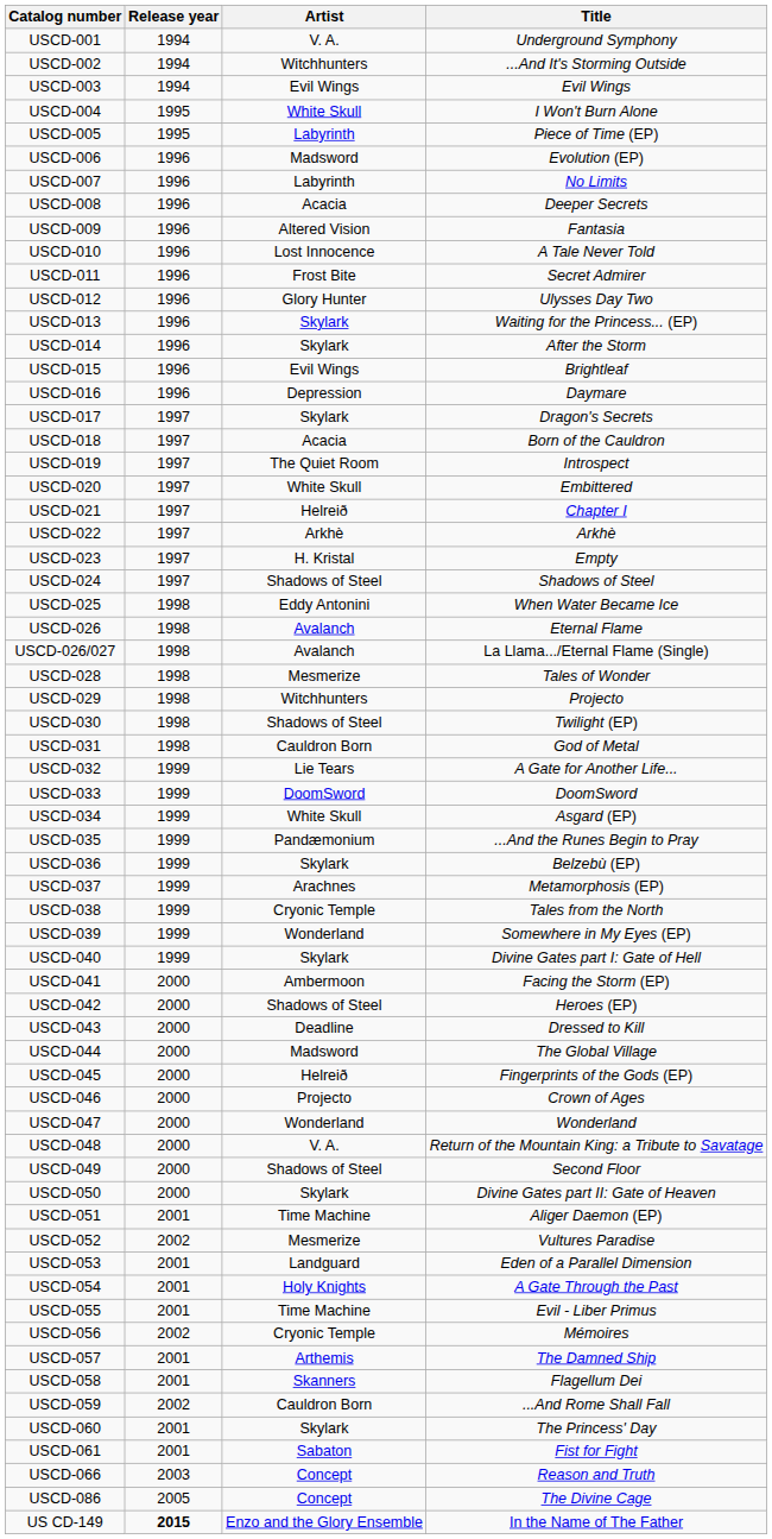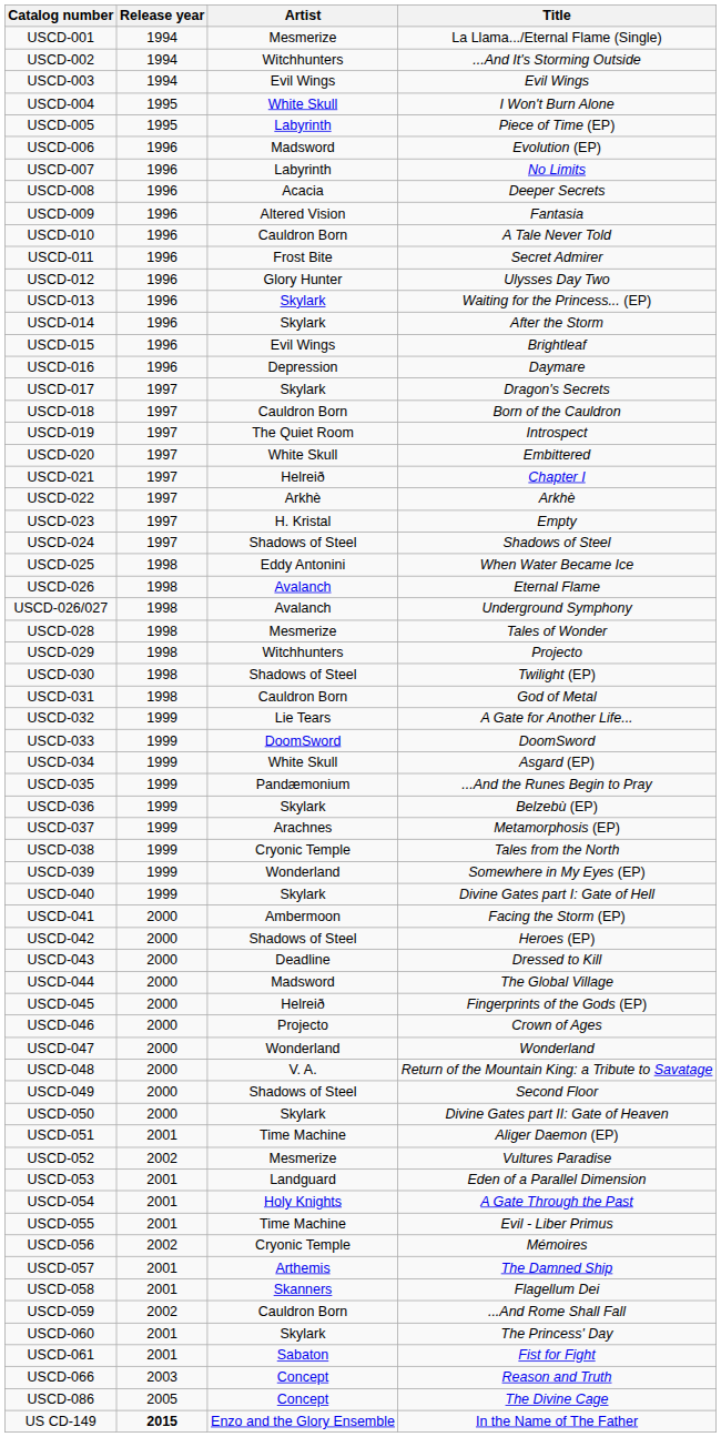 <table class="wikitable sortable collapsible" style="text-align: center;">
 <tr>
 <th scope="col">Catalog number</th>
 <th scope="col">Release year</th>
 <th scope="col">Artist</th>
 <th scope="col" class="unsortable">Title</th>
 </tr>
 <tr>
 <td>USCD-001</td>
 <td>1994</td>
-<td>V. A.</td>
-<td><em>Underground Symphony</em></td>
+<td>Mesmerize</td>
+<td>La Llama.../Eternal Flame (Single)</td>
 </tr>
 <tr>
 <td>USCD-002</td>
 <td>1994</td>
 <td>Witchhunters</td>
 <td><em>...And It's Storming Outside</em></td>
 </tr>
 <tr>
 <td>USCD-003</td>
 <td>1994</td>
 <td>Evil Wings</td>
 <td><em>Evil Wings</em></td>
 </tr>
 <tr>
 <td>USCD-004</td>
 <td>1995</td>
 <td><a href='#'>White Skull</a></td>
 <td><em>I Won't Burn Alone</em></td>
 </tr>
 <tr>
 <td>USCD-005</td>
 <td>1995</td>
 <td><a href='#'>Labyrinth</a></td>
 <td><em>Piece of Time</em> (EP)</td>
 </tr>
 <tr>
 <td>USCD-006</td>
 <td>1996</td>
 <td>Madsword</td>
 <td><em>Evolution</em> (EP)</td>
 </tr>
 <tr>
 <td>USCD-007</td>
 <td>1996</td>
 <td>Labyrinth</td>
 <td><em><a href='#'>No Limits</a></em></td>
 </tr>
 <tr>
 <td>USCD-008</td>
 <td>1996</td>
 <td>Acacia</td>
 <td><em>Deeper Secrets</em></td>
 </tr>
 <tr>
 <td>USCD-009</td>
 <td>1996</td>
 <td>Altered Vision</td>
 <td><em>Fantasia</em></td>
 </tr>
 <tr>
 <td>USCD-010</td>
 <td>1996</td>
-<td>Lost Innocence</td>
+<td>Cauldron Born</td>
 <td><em>A Tale Never Told</em></td>
 </tr>
 <tr>
 <td>USCD-011</td>
 <td>1996</td>
 <td>Frost Bite</td>
 <td><em>Secret Admirer</em></td>
 </tr>
 <tr>
 <td>USCD-012</td>
 <td>1996</td>
 <td>Glory Hunter</td>
 <td><em>Ulysses Day Two</em></td>
 </tr>
 <tr>
 <td>USCD-013</td>
 <td>1996</td>
 <td><a href='#'>Skylark</a></td>
 <td><em>Waiting for the Princess...</em> (EP)</td>
 </tr>
 <tr>
 <td>USCD-014</td>
 <td>1996</td>
 <td>Skylark</td>
 <td><em>After the Storm</em></td>
 </tr>
 <tr>
 <td>USCD-015</td>
 <td>1996</td>
 <td>Evil Wings</td>
 <td><em>Brightleaf</em></td>
 </tr>
 <tr>
 <td>USCD-016</td>
 <td>1996</td>
 <td>Depression</td>
 <td><em>Daymare</em></td>
 </tr>
 <tr>
 <td>USCD-017</td>
 <td>1997</td>
 <td>Skylark</td>
 <td><em>Dragon's Secrets</em></td>
 </tr>
 <tr>
 <td>USCD-018</td>
 <td>1997</td>
-<td>Acacia</td>
+<td>Cauldron Born</td>
 <td><em>Born of the Cauldron</em></td>
 </tr>
 <tr>
 <td>USCD-019</td>
 <td>1997</td>
 <td>The Quiet Room</td>
 <td><em>Introspect</em></td>
 </tr>
 <tr>
 <td>USCD-020</td>
 <td>1997</td>
 <td>White Skull</td>
 <td><em>Embittered</em></td>
 </tr>
 <tr>
 <td>USCD-021</td>
 <td>1997</td>
 <td>Helreið</td>
 <td><em><a href='#'>Chapter I</a></em></td>
 </tr>
 <tr>
 <td>USCD-022</td>
 <td>1997</td>
 <td>Arkhè</td>
 <td><em>Arkhè</em></td>
 </tr>
 <tr>
 <td>USCD-023</td>
 <td>1997</td>
 <td>H. Kristal</td>
 <td><em>Empty</em></td>
 </tr>
 <tr>
 <td>USCD-024</td>
 <td>1997</td>
 <td>Shadows of Steel</td>
 <td><em>Shadows of Steel</em></td>
 </tr>
 <tr>
 <td>USCD-025</td>
 <td>1998</td>
 <td>Eddy Antonini</td>
 <td><em>When Water Became Ice</em></td>
 </tr>
 <tr>
 <td>USCD-026</td>
 <td>1998</td>
 <td><a href='#'>Avalanch</a></td>
 <td><em>Eternal Flame</em></td>
 </tr>
 <tr>
 <td>USCD-026/027</td>
 <td>1998</td>
 <td>Avalanch</td>
-<td>La Llama.../Eternal Flame (Single)</td>
+<td><em>Underground Symphony</em></td>
 </tr>
 <tr>
 <td>USCD-028</td>
 <td>1998</td>
 <td>Mesmerize</td>
 <td><em>Tales of Wonder</em></td>
 </tr>
 <tr>
 <td>USCD-029</td>
 <td>1998</td>
 <td>Witchhunters</td>
 <td><em>Projecto</em></td>
 </tr>
 <tr>
 <td>USCD-030</td>
 <td>1998</td>
 <td>Shadows of Steel</td>
 <td><em>Twilight</em> (EP)</td>
 </tr>
 <tr>
 <td>USCD-031</td>
 <td>1998</td>
 <td>Cauldron Born</td>
 <td><em>God of Metal</em></td>
 </tr>
 <tr>
 <td>USCD-032</td>
 <td>1999</td>
 <td>Lie Tears</td>
 <td><em>A Gate for Another Life...</em></td>
 </tr>
 <tr>
 <td>USCD-033</td>
 <td>1999</td>
 <td><a href='#'>DoomSword</a></td>
 <td><em>DoomSword</em></td>
 </tr>
 <tr>
 <td>USCD-034</td>
 <td>1999</td>
 <td>White Skull</td>
 <td><em>Asgard</em> (EP)</td>
 </tr>
 <tr>
 <td>USCD-035</td>
 <td>1999</td>
 <td>Pandæmonium</td>
 <td><em>...And the Runes Begin to Pray</em></td>
 </tr>
 <tr>
 <td>USCD-036</td>
 <td>1999</td>
 <td>Skylark</td>
 <td><em>Belzebù</em> (EP)</td>
 </tr>
 <tr>
 <td>USCD-037</td>
 <td>1999</td>
 <td>Arachnes</td>
 <td><em>Metamorphosis</em> (EP)</td>
 </tr>
 <tr>
 <td>USCD-038</td>
 <td>1999</td>
 <td>Cryonic Temple</td>
 <td><em>Tales from the North</em></td>
 </tr>
 <tr>
 <td>USCD-039</td>
 <td>1999</td>
 <td>Wonderland</td>
 <td><em>Somewhere in My Eyes</em> (EP)</td>
 </tr>
 <tr>
 <td>USCD-040</td>
 <td>1999</td>
 <td>Skylark</td>
 <td><em>Divine Gates part I: Gate of Hell</em></td>
 </tr>
 <tr>
 <td>USCD-041</td>
 <td>2000</td>
 <td>Ambermoon</td>
 <td><em>Facing the Storm</em> (EP)</td>
 </tr>
 <tr>
 <td>USCD-042</td>
 <td>2000</td>
 <td>Shadows of Steel</td>
 <td><em>Heroes</em> (EP)</td>
 </tr>
 <tr>
 <td>USCD-043</td>
 <td>2000</td>
 <td>Deadline</td>
 <td><em>Dressed to Kill</em></td>
 </tr>
 <tr>
 <td>USCD-044</td>
 <td>2000</td>
 <td>Madsword</td>
 <td><em>The Global Village</em></td>
 </tr>
 <tr>
 <td>USCD-045</td>
 <td>2000</td>
 <td>Helreið</td>
 <td><em>Fingerprints of the Gods</em> (EP)</td>
 </tr>
 <tr>
 <td>USCD-046</td>
 <td>2000</td>
 <td>Projecto</td>
 <td><em>Crown of Ages</em></td>
 </tr>
 <tr>
 <td>USCD-047</td>
 <td>2000</td>
 <td>Wonderland</td>
 <td><em>Wonderland</em></td>
 </tr>
 <tr>
 <td>USCD-048</td>
 <td>2000</td>
 <td>V. A.</td>
 <td><em>Return of the Mountain King: a Tribute to <a href='#'>Savatage</a></em></td>
 </tr>
 <tr>
 <td>USCD-049</td>
 <td>2000</td>
 <td>Shadows of Steel</td>
 <td><em>Second Floor</em></td>
 </tr>
 <tr>
 <td>USCD-050</td>
 <td>2000</td>
 <td>Skylark</td>
 <td><em>Divine Gates part II: Gate of Heaven</em></td>
 </tr>
 <tr>
 <td>USCD-051</td>
 <td>2001</td>
 <td>Time Machine</td>
 <td><em>Aliger Daemon</em> (EP)</td>
 </tr>
 <tr>
 <td>USCD-052</td>
 <td>2002</td>
 <td>Mesmerize</td>
 <td><em>Vultures Paradise</em></td>
 </tr>
 <tr>
 <td>USCD-053</td>
 <td>2001</td>
 <td>Landguard</td>
 <td><em>Eden of a Parallel Dimension</em></td>
 </tr>
 <tr>
 <td>USCD-054</td>
 <td>2001</td>
 <td><a href='#'>Holy Knights</a></td>
 <td><em><a href='#'>A Gate Through the Past</a></em></td>
 </tr>
 <tr>
 <td>USCD-055</td>
 <td>2001</td>
 <td>Time Machine</td>
 <td><em>Evil - Liber Primus</em></td>
 </tr>
 <tr>
 <td>USCD-056</td>
 <td>2002</td>
 <td>Cryonic Temple</td>
 <td><em>Mémoires</em></td>
 </tr>
 <tr>
 <td>USCD-057</td>
 <td>2001</td>
 <td><a href='#'>Arthemis</a></td>
 <td><em><a href='#'>The Damned Ship</a></em></td>
 </tr>
 <tr>
 <td>USCD-058</td>
 <td>2001</td>
 <td><a href='#'>Skanners</a></td>
 <td><em>Flagellum Dei</em></td>
 </tr>
 <tr>
 <td>USCD-059</td>
 <td>2002</td>
 <td>Cauldron Born</td>
 <td><em>...And Rome Shall Fall</em></td>
 </tr>
 <tr>
 <td>USCD-060</td>
 <td>2001</td>
 <td>Skylark</td>
 <td><em>The Princess' Day</em></td>
 </tr>
 <tr>
 <td>USCD-061</td>
 <td>2001</td>
 <td><a href='#'>Sabaton</a></td>
 <td><em><a href='#'>Fist for Fight</a></em></td>
 </tr>
 <tr>
 <td>USCD-066</td>
 <td>2003</td>
 <td><a href='#'>Concept</a></td>
 <td><em><a href='#'>Reason and Truth</a></em></td>
 </tr>
 <tr>
 <td>USCD-086</td>
 <td>2005</td>
 <td><a href='#'>Concept</a></td>
 <td><em><a href='#'>The Divine Cage</a></em></td>
 </tr>
 <tr>
 <td>US CD-149</td>
 <td><strong>2015</strong></td>
 <td><a href='#'>Enzo and the Glory Ensemble</a></td>
 <td><a href='#'>In the Name of The Father</a></td>
 </tr>
 </table>
